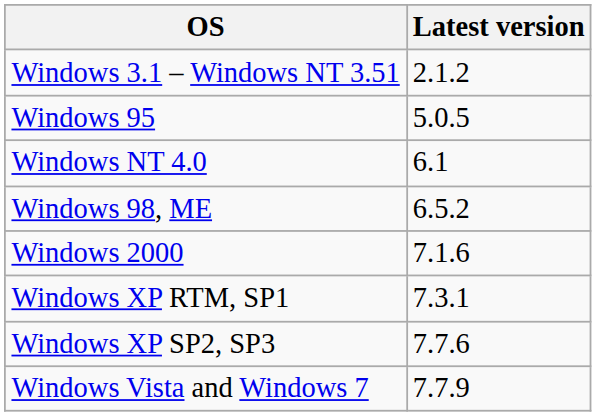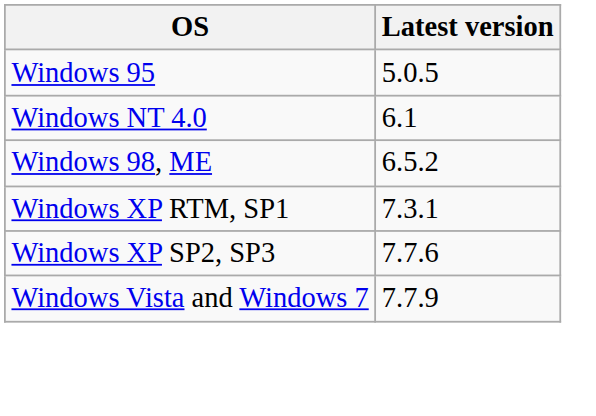 <table class ="wikitable">
 <tr>
 <th>OS</th>
 <th>Latest version</th>
-</tr>
-<tr>
-<td><a href='#'>Windows 3.1</a> – <a href='#'>Windows NT 3.51</a></td>
-<td>2.1.2</td>
 </tr>
 <tr>
 <td><a href='#'>Windows 95</a></td>
 <td>5.0.5</td>
 </tr>
 <tr>
 <td><a href='#'>Windows NT 4.0</a></td>
 <td>6.1</td>
 </tr>
 <tr>
 <td><a href='#'>Windows 98</a>, <a href='#'>ME</a></td>
 <td>6.5.2</td>
 </tr>
 <tr>
-<td><a href='#'>Windows 2000</a></td>
-<td>7.1.6</td>
-</tr>
-<tr>
 <td><a href='#'>Windows XP</a> RTM, SP1</td>
 <td>7.3.1</td>
 </tr>
 <tr>
 <td><a href='#'>Windows XP</a> SP2, SP3</td>
 <td>7.7.6</td>
 </tr>
 <tr>
 <td><a href='#'>Windows Vista</a> and <a href='#'>Windows 7</a></td>
 <td>7.7.9</td>
 </tr>
 </table>
